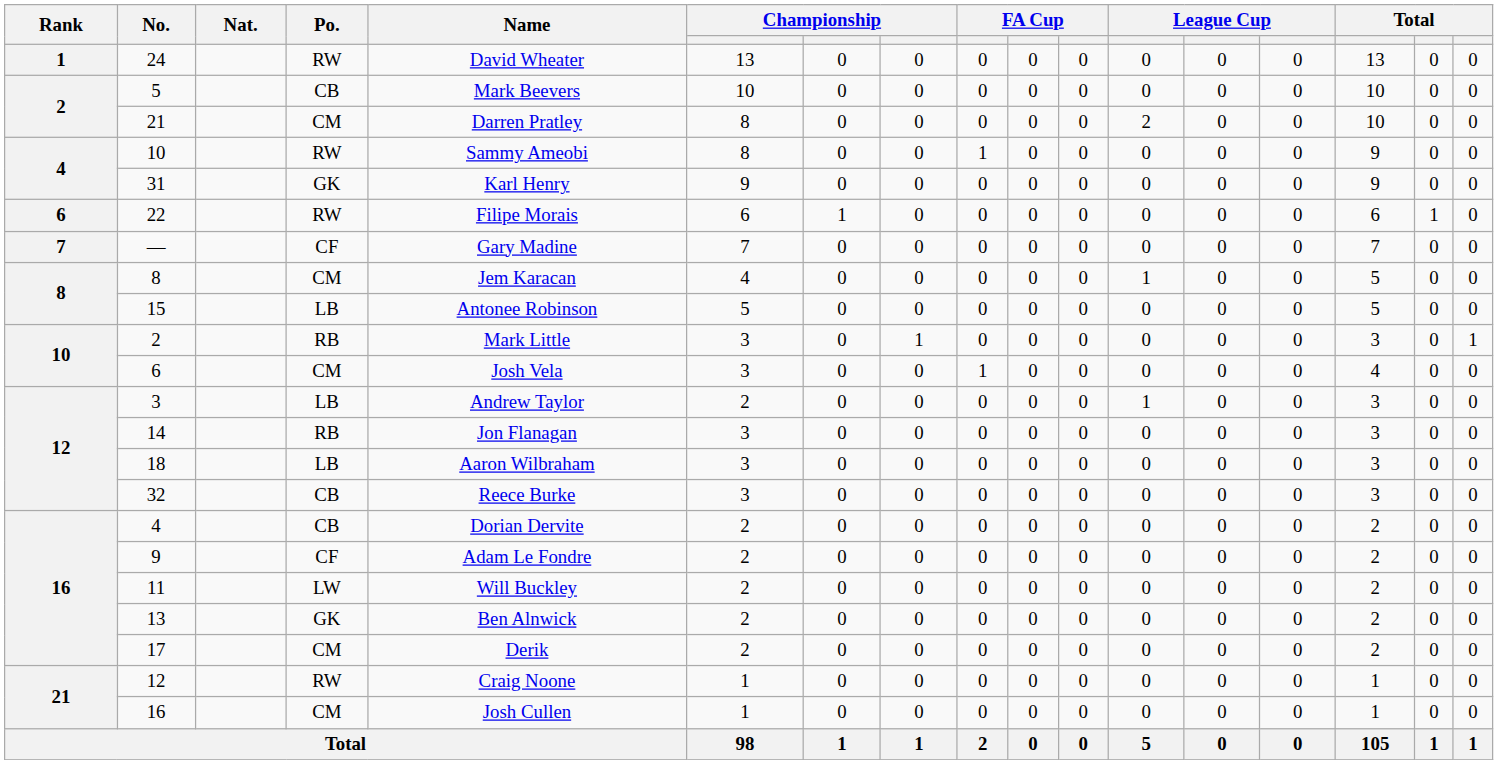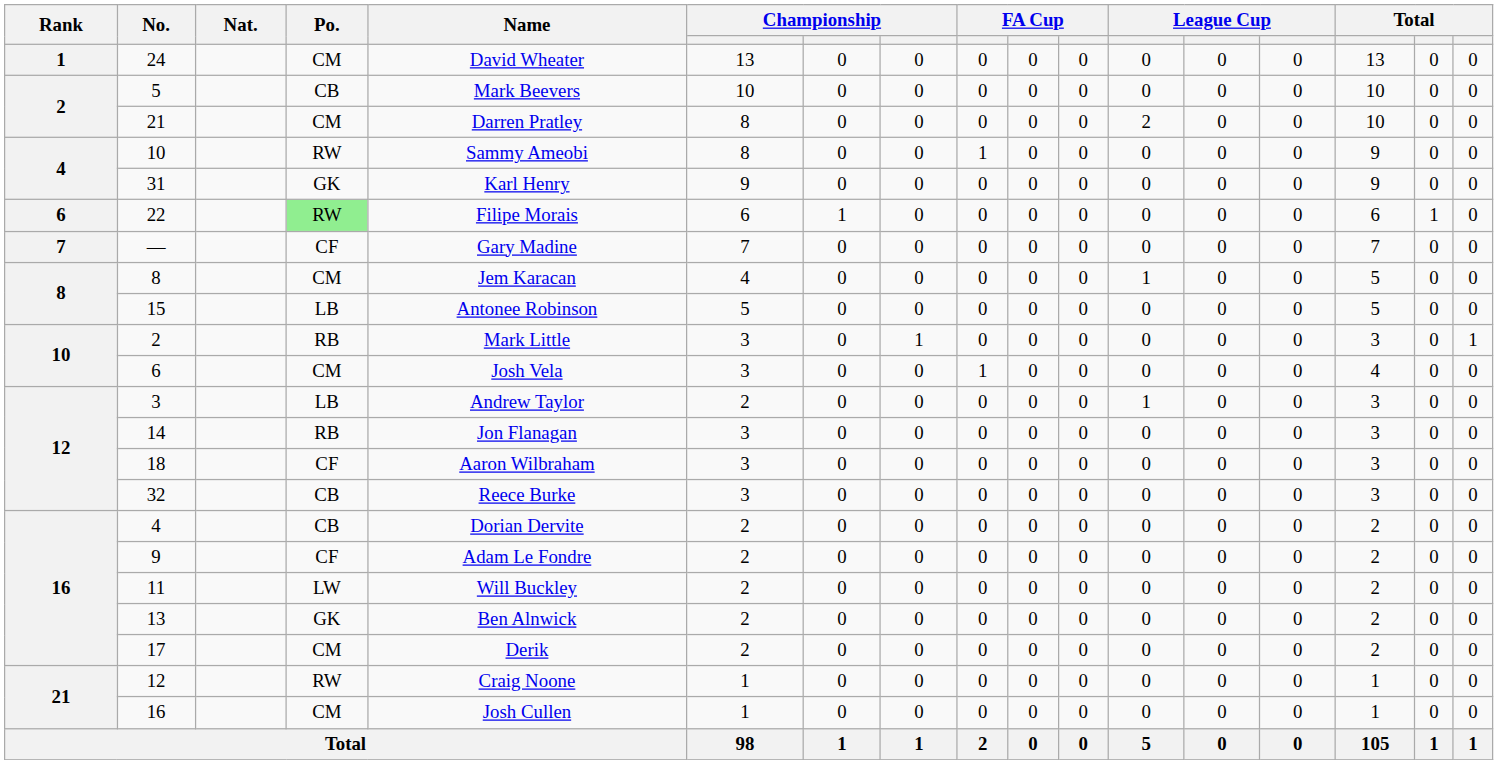 <table class="wikitable" style="text-align:center; font-size:95%; width:95%;">
 <tr>
 <th rowspan=2>Rank</th>
 <th rowspan=2>No.</th>
 <th rowspan=2>Nat.</th>
 <th rowspan=2>Po.</th>
 <th rowspan=2>Name</th>
 <th colspan=3><a href='#'>Championship</a></th>
 <th colspan=3><a href='#'>FA Cup</a></th>
 <th colspan=3><a href='#'>League Cup</a></th>
 <th colspan=3>Total</th>
 </tr>
 <tr>
 <th></th>
 <th></th>
 <th></th>
 <th></th>
 <th></th>
 <th></th>
 <th></th>
 <th></th>
 <th></th>
 <th></th>
 <th></th>
 <th></th>
 </tr>
 <tr>
 <th rowspan=1>1</th>
 <td>24</td>
 <td></td>
-<td>RW</td>
+<td>CM</td>
 <td><a href='#'>David Wheater</a></td>
 <td>13</td>
 <td>0</td>
 <td>0</td>
 <td>0</td>
 <td>0</td>
 <td>0</td>
 <td>0</td>
 <td>0</td>
 <td>0</td>
 <td>13</td>
 <td>0</td>
 <td>0</td>
 </tr>
 <tr>
 <th rowspan=2>2</th>
 <td>5</td>
 <td></td>
 <td>CB</td>
 <td><a href='#'>Mark Beevers</a></td>
 <td>10</td>
 <td>0</td>
 <td>0</td>
 <td>0</td>
 <td>0</td>
 <td>0</td>
 <td>0</td>
 <td>0</td>
 <td>0</td>
 <td>10</td>
 <td>0</td>
 <td>0</td>
 </tr>
 <tr>
 <td>21</td>
 <td></td>
 <td>CM</td>
 <td><a href='#'>Darren Pratley</a></td>
 <td>8</td>
 <td>0</td>
 <td>0</td>
 <td>0</td>
 <td>0</td>
 <td>0</td>
 <td>2</td>
 <td>0</td>
 <td>0</td>
 <td>10</td>
 <td>0</td>
 <td>0</td>
 </tr>
 <tr>
 <th rowspan=2>4</th>
 <td>10</td>
 <td></td>
 <td>RW</td>
 <td><a href='#'>Sammy Ameobi</a></td>
 <td>8</td>
 <td>0</td>
 <td>0</td>
 <td>1</td>
 <td>0</td>
 <td>0</td>
 <td>0</td>
 <td>0</td>
 <td>0</td>
 <td>9</td>
 <td>0</td>
 <td>0</td>
 </tr>
 <tr>
 <td>31</td>
 <td></td>
 <td>GK</td>
 <td><a href='#'>Karl Henry</a></td>
 <td>9</td>
 <td>0</td>
 <td>0</td>
 <td>0</td>
 <td>0</td>
 <td>0</td>
 <td>0</td>
 <td>0</td>
 <td>0</td>
 <td>9</td>
 <td>0</td>
 <td>0</td>
 </tr>
 <tr>
 <th rowspan=1>6</th>
 <td>22</td>
 <td></td>
-<td>RW</td>
+<td style="background: lightgreen;">RW</td>
 <td><a href='#'>Filipe Morais</a></td>
 <td>6</td>
 <td>1</td>
 <td>0</td>
 <td>0</td>
 <td>0</td>
 <td>0</td>
 <td>0</td>
 <td>0</td>
 <td>0</td>
 <td>6</td>
 <td>1</td>
 <td>0</td>
 </tr>
 <tr>
 <th rowspan=1>7</th>
 <td>—</td>
 <td></td>
 <td>CF</td>
 <td><a href='#'>Gary Madine</a></td>
 <td>7</td>
 <td>0</td>
 <td>0</td>
 <td>0</td>
 <td>0</td>
 <td>0</td>
 <td>0</td>
 <td>0</td>
 <td>0</td>
 <td>7</td>
 <td>0</td>
 <td>0</td>
 </tr>
 <tr>
 <th rowspan=2>8</th>
 <td>8</td>
 <td></td>
 <td>CM</td>
 <td><a href='#'>Jem Karacan</a></td>
 <td>4</td>
 <td>0</td>
 <td>0</td>
 <td>0</td>
 <td>0</td>
 <td>0</td>
 <td>1</td>
 <td>0</td>
 <td>0</td>
 <td>5</td>
 <td>0</td>
 <td>0</td>
 </tr>
 <tr>
 <td>15</td>
 <td></td>
 <td>LB</td>
 <td><a href='#'>Antonee Robinson</a></td>
 <td>5</td>
 <td>0</td>
 <td>0</td>
 <td>0</td>
 <td>0</td>
 <td>0</td>
 <td>0</td>
 <td>0</td>
 <td>0</td>
 <td>5</td>
 <td>0</td>
 <td>0</td>
 </tr>
 <tr>
 <th rowspan=2>10</th>
 <td>2</td>
 <td></td>
 <td>RB</td>
 <td><a href='#'>Mark Little</a></td>
 <td>3</td>
 <td>0</td>
 <td>1</td>
 <td>0</td>
 <td>0</td>
 <td>0</td>
 <td>0</td>
 <td>0</td>
 <td>0</td>
 <td>3</td>
 <td>0</td>
 <td>1</td>
 </tr>
 <tr>
 <td>6</td>
 <td></td>
 <td>CM</td>
 <td><a href='#'>Josh Vela</a></td>
 <td>3</td>
 <td>0</td>
 <td>0</td>
 <td>1</td>
 <td>0</td>
 <td>0</td>
 <td>0</td>
 <td>0</td>
 <td>0</td>
 <td>4</td>
 <td>0</td>
 <td>0</td>
 </tr>
 <tr>
 <th rowspan=4>12</th>
 <td>3</td>
 <td></td>
 <td>LB</td>
 <td><a href='#'>Andrew Taylor</a></td>
 <td>2</td>
 <td>0</td>
 <td>0</td>
 <td>0</td>
 <td>0</td>
 <td>0</td>
 <td>1</td>
 <td>0</td>
 <td>0</td>
 <td>3</td>
 <td>0</td>
 <td>0</td>
 </tr>
 <tr>
 <td>14</td>
 <td></td>
 <td>RB</td>
 <td><a href='#'>Jon Flanagan</a></td>
 <td>3</td>
 <td>0</td>
 <td>0</td>
 <td>0</td>
 <td>0</td>
 <td>0</td>
 <td>0</td>
 <td>0</td>
 <td>0</td>
 <td>3</td>
 <td>0</td>
 <td>0</td>
 </tr>
 <tr>
 <td>18</td>
 <td></td>
-<td>LB</td>
+<td>CF</td>
 <td><a href='#'>Aaron Wilbraham</a></td>
 <td>3</td>
 <td>0</td>
 <td>0</td>
 <td>0</td>
 <td>0</td>
 <td>0</td>
 <td>0</td>
 <td>0</td>
 <td>0</td>
 <td>3</td>
 <td>0</td>
 <td>0</td>
 </tr>
 <tr>
 <td>32</td>
 <td></td>
 <td>CB</td>
 <td><a href='#'>Reece Burke</a></td>
 <td>3</td>
 <td>0</td>
 <td>0</td>
 <td>0</td>
 <td>0</td>
 <td>0</td>
 <td>0</td>
 <td>0</td>
 <td>0</td>
 <td>3</td>
 <td>0</td>
 <td>0</td>
 </tr>
 <tr>
 <th rowspan=5>16</th>
 <td>4</td>
 <td></td>
 <td>CB</td>
 <td><a href='#'>Dorian Dervite</a></td>
 <td>2</td>
 <td>0</td>
 <td>0</td>
 <td>0</td>
 <td>0</td>
 <td>0</td>
 <td>0</td>
 <td>0</td>
 <td>0</td>
 <td>2</td>
 <td>0</td>
 <td>0</td>
 </tr>
 <tr>
 <td>9</td>
 <td></td>
 <td>CF</td>
 <td><a href='#'>Adam Le Fondre</a></td>
 <td>2</td>
 <td>0</td>
 <td>0</td>
 <td>0</td>
 <td>0</td>
 <td>0</td>
 <td>0</td>
 <td>0</td>
 <td>0</td>
 <td>2</td>
 <td>0</td>
 <td>0</td>
 </tr>
 <tr>
 <td>11</td>
 <td></td>
 <td>LW</td>
 <td><a href='#'>Will Buckley</a></td>
 <td>2</td>
 <td>0</td>
 <td>0</td>
 <td>0</td>
 <td>0</td>
 <td>0</td>
 <td>0</td>
 <td>0</td>
 <td>0</td>
 <td>2</td>
 <td>0</td>
 <td>0</td>
 </tr>
 <tr>
 <td>13</td>
 <td></td>
 <td>GK</td>
 <td><a href='#'>Ben Alnwick</a></td>
 <td>2</td>
 <td>0</td>
 <td>0</td>
 <td>0</td>
 <td>0</td>
 <td>0</td>
 <td>0</td>
 <td>0</td>
 <td>0</td>
 <td>2</td>
 <td>0</td>
 <td>0</td>
 </tr>
 <tr>
 <td>17</td>
 <td></td>
 <td>CM</td>
 <td><a href='#'>Derik</a></td>
 <td>2</td>
 <td>0</td>
 <td>0</td>
 <td>0</td>
 <td>0</td>
 <td>0</td>
 <td>0</td>
 <td>0</td>
 <td>0</td>
 <td>2</td>
 <td>0</td>
 <td>0</td>
 </tr>
 <tr>
 <th rowspan=2>21</th>
 <td>12</td>
 <td></td>
 <td>RW</td>
 <td><a href='#'>Craig Noone</a></td>
 <td>1</td>
 <td>0</td>
 <td>0</td>
 <td>0</td>
 <td>0</td>
 <td>0</td>
 <td>0</td>
 <td>0</td>
 <td>0</td>
 <td>1</td>
 <td>0</td>
 <td>0</td>
 </tr>
 <tr>
 <td>16</td>
 <td></td>
 <td>CM</td>
 <td><a href='#'>Josh Cullen</a></td>
 <td>1</td>
 <td>0</td>
 <td>0</td>
 <td>0</td>
 <td>0</td>
 <td>0</td>
 <td>0</td>
 <td>0</td>
 <td>0</td>
 <td>1</td>
 <td>0</td>
 <td>0</td>
 </tr>
 <tr>
 <th colspan=5>Total</th>
 <th>98</th>
 <th>1</th>
 <th>1</th>
 <th>2</th>
 <th>0</th>
 <th>0</th>
 <th>5</th>
 <th>0</th>
 <th>0</th>
 <th>105</th>
 <th>1</th>
 <th>1</th>
 </tr>
 </table>
